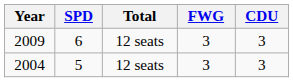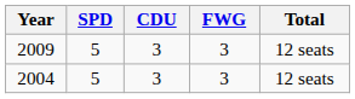 <table class="wikitable" width="300">
 <tr bgcolor="#eeeeee" align="center">
 <th>Year</th>
 <th><a href='#'>SPD</a></th>
+<th><a href='#'>CDU</a></th>
+<th><a href='#'>FWG</a></th>
 <th>Total</th>
-<th><a href='#'>FWG</a></th>
-<th><a href='#'>CDU</a></th>
 </tr>
 <tr align="center">
 <td>2009</td>
-<td>6</td>
-<td>12 seats</td>
+<td>5</td>
 <td>3</td>
 <td>3</td>
+<td>12 seats</td>
 </tr>
 <tr align="center">
 <td>2004</td>
 <td>5</td>
-<td>12 seats</td>
 <td>3</td>
 <td>3</td>
+<td>12 seats</td>
 </tr>
 </table>
